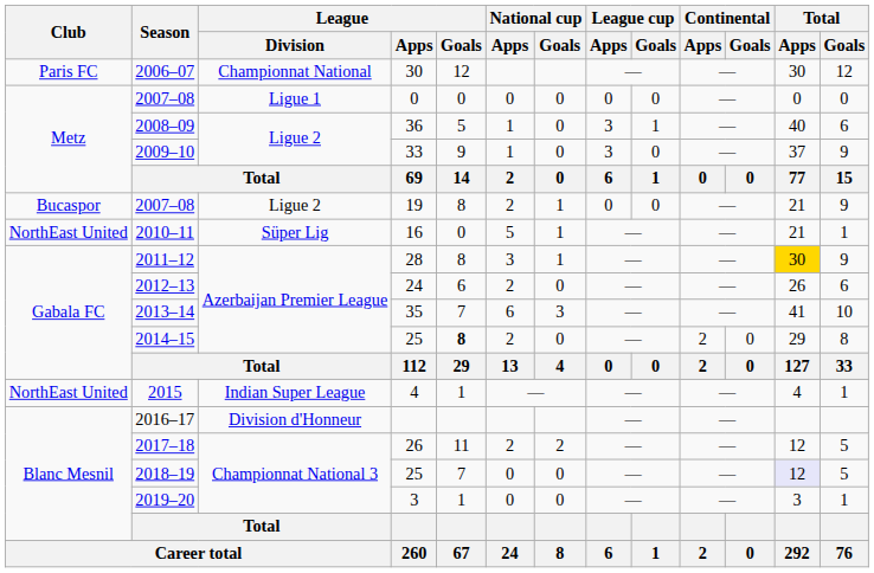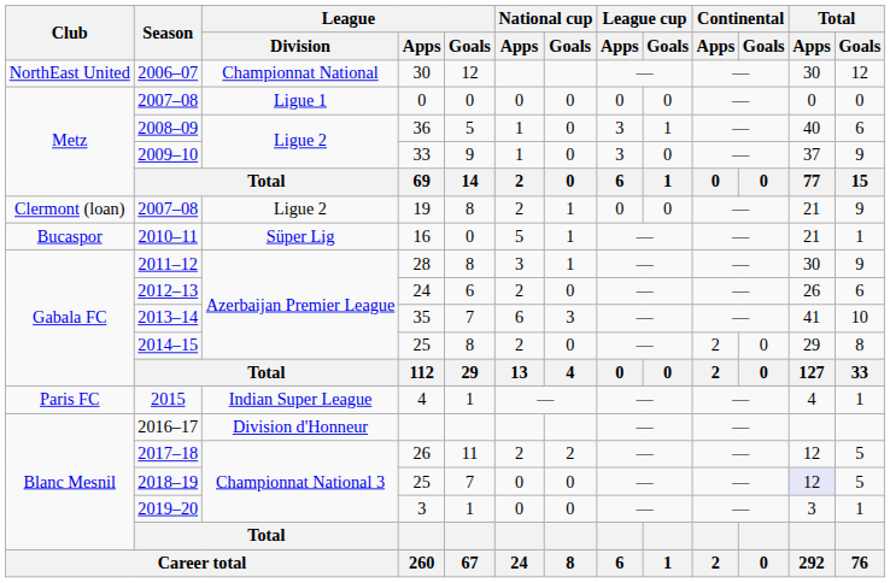 <table class="wikitable" style="text-align:center">
 <tr>
 <th rowspan="2">Club</th>
 <th rowspan="2">Season</th>
 <th colspan="3">League</th>
 <th colspan="2">National cup</th>
 <th colspan="2">League cup</th>
 <th colspan="2">Continental</th>
 <th colspan="2">Total</th>
 </tr>
 <tr>
 <th>Division</th>
 <th>Apps</th>
 <th>Goals</th>
 <th>Apps</th>
 <th>Goals</th>
 <th>Apps</th>
 <th>Goals</th>
 <th>Apps</th>
 <th>Goals</th>
 <th>Apps</th>
 <th>Goals</th>
 </tr>
 <tr>
-<td><a href='#'>Paris FC</a></td>
+<td><a href='#'>NorthEast United</a></td>
 <td><a href='#'>2006–07</a></td>
 <td><a href='#'>Championnat National</a></td>
 <td>30</td>
 <td>12</td>
 <td></td>
 <td></td>
 <td colspan="2">—</td>
 <td colspan="2">—</td>
 <td>30</td>
 <td>12</td>
 </tr>
 <tr>
 <td rowspan="4"><a href='#'>Metz</a></td>
 <td><a href='#'>2007–08</a></td>
 <td><a href='#'>Ligue 1</a></td>
 <td>0</td>
 <td>0</td>
 <td>0</td>
 <td>0</td>
 <td>0</td>
 <td>0</td>
 <td colspan="2">—</td>
 <td>0</td>
 <td>0</td>
 </tr>
 <tr>
 <td><a href='#'>2008–09</a></td>
 <td rowspan="2"><a href='#'>Ligue 2</a></td>
 <td>36</td>
 <td>5</td>
 <td>1</td>
 <td>0</td>
 <td>3</td>
 <td>1</td>
 <td colspan="2">—</td>
 <td>40</td>
 <td>6</td>
 </tr>
 <tr>
 <td><a href='#'>2009–10</a></td>
 <td>33</td>
 <td>9</td>
 <td>1</td>
 <td>0</td>
 <td>3</td>
 <td>0</td>
 <td colspan="2">—</td>
 <td>37</td>
 <td>9</td>
 </tr>
 <tr>
 <th colspan="2">Total</th>
 <th>69</th>
 <th>14</th>
 <th>2</th>
 <th>0</th>
 <th>6</th>
 <th>1</th>
 <th>0</th>
 <th>0</th>
 <th>77</th>
 <th>15</th>
 </tr>
 <tr>
-<td><a href='#'>Bucaspor</a></td>
+<td><a href='#'>Clermont</a> (loan)</td>
 <td><a href='#'>2007–08</a></td>
 <td>Ligue 2</td>
 <td>19</td>
 <td>8</td>
 <td>2</td>
 <td>1</td>
 <td>0</td>
 <td>0</td>
 <td colspan="2">—</td>
 <td>21</td>
 <td>9</td>
 </tr>
 <tr>
-<td><a href='#'>NorthEast United</a></td>
+<td><a href='#'>Bucaspor</a></td>
 <td><a href='#'>2010–11</a></td>
 <td><a href='#'>Süper Lig</a></td>
 <td>16</td>
 <td>0</td>
 <td>5</td>
 <td>1</td>
 <td colspan="2">—</td>
 <td colspan="2">—</td>
 <td>21</td>
 <td>1</td>
 </tr>
 <tr>
 <td rowspan="5"><a href='#'>Gabala FC</a></td>
 <td><a href='#'>2011–12</a></td>
 <td rowspan="4"><a href='#'>Azerbaijan Premier League</a></td>
 <td>28</td>
 <td>8</td>
 <td>3</td>
 <td>1</td>
 <td colspan="2">—</td>
 <td colspan="2">—</td>
-<td style="background: gold;">30</td>
+<td>30</td>
 <td>9</td>
 </tr>
 <tr>
 <td><a href='#'>2012–13</a></td>
 <td>24</td>
 <td>6</td>
 <td>2</td>
 <td>0</td>
 <td colspan="2">—</td>
 <td colspan="2">—</td>
 <td>26</td>
 <td>6</td>
 </tr>
 <tr>
 <td><a href='#'>2013–14</a></td>
 <td>35</td>
 <td>7</td>
 <td>6</td>
 <td>3</td>
 <td colspan="2">—</td>
 <td colspan="2">—</td>
 <td>41</td>
 <td>10</td>
 </tr>
 <tr>
 <td><a href='#'>2014–15</a></td>
 <td>25</td>
-<td><strong>8</strong></td>
+<td>8</td>
 <td>2</td>
 <td>0</td>
 <td colspan="2">—</td>
 <td>2</td>
 <td>0</td>
 <td>29</td>
 <td>8</td>
 </tr>
 <tr>
 <th colspan="2">Total</th>
 <th>112</th>
 <th>29</th>
 <th>13</th>
 <th>4</th>
 <th>0</th>
 <th>0</th>
 <th>2</th>
 <th>0</th>
 <th>127</th>
 <th>33</th>
 </tr>
 <tr>
-<td><a href='#'>NorthEast United</a></td>
+<td><a href='#'>Paris FC</a></td>
 <td><a href='#'>2015</a></td>
 <td><a href='#'>Indian Super League</a></td>
 <td>4</td>
 <td>1</td>
 <td colspan="2">—</td>
 <td colspan="2">—</td>
 <td colspan="2">—</td>
 <td>4</td>
 <td>1</td>
 </tr>
 <tr>
 <td rowspan="5"><a href='#'>Blanc Mesnil</a></td>
 <td>2016–17</td>
 <td><a href='#'>Division d'Honneur</a></td>
 <td></td>
 <td></td>
 <td></td>
 <td></td>
 <td colspan="2">—</td>
 <td colspan="2">—</td>
 <td></td>
 <td></td>
 </tr>
 <tr>
 <td><a href='#'>2017–18</a></td>
 <td rowspan="3"><a href='#'>Championnat National 3</a></td>
 <td>26</td>
 <td>11</td>
 <td>2</td>
 <td>2</td>
 <td colspan="2">—</td>
 <td colspan="2">—</td>
 <td>12</td>
 <td>5</td>
 </tr>
 <tr>
 <td><a href='#'>2018–19</a></td>
 <td>25</td>
 <td>7</td>
 <td>0</td>
 <td>0</td>
 <td colspan="2">—</td>
 <td colspan="2">—</td>
 <td style="background: lavender;">12</td>
 <td>5</td>
 </tr>
 <tr>
 <td><a href='#'>2019–20</a></td>
 <td>3</td>
 <td>1</td>
 <td>0</td>
 <td>0</td>
 <td colspan="2">—</td>
 <td colspan="2">—</td>
 <td>3</td>
 <td>1</td>
 </tr>
 <tr>
 <th colspan="2">Total</th>
 <th></th>
 <th></th>
 <th></th>
 <th></th>
 <th></th>
 <th></th>
 <th></th>
 <th></th>
 <th></th>
 <th></th>
 </tr>
 <tr>
 <th colspan="3">Career total</th>
 <th>260</th>
 <th>67</th>
 <th>24</th>
 <th>8</th>
 <th>6</th>
 <th>1</th>
 <th>2</th>
 <th>0</th>
 <th>292</th>
 <th>76</th>
 </tr>
 </table>
